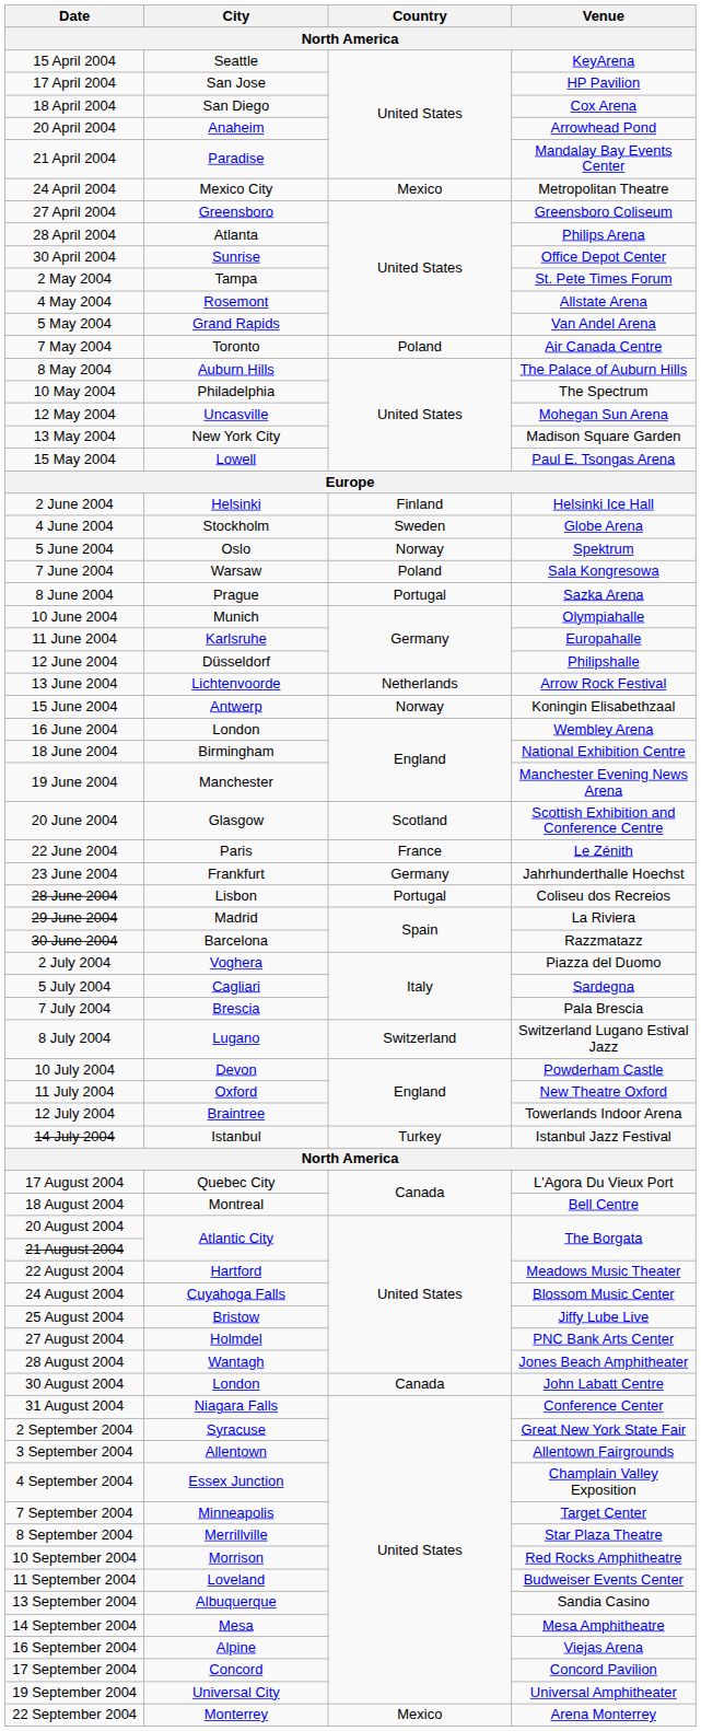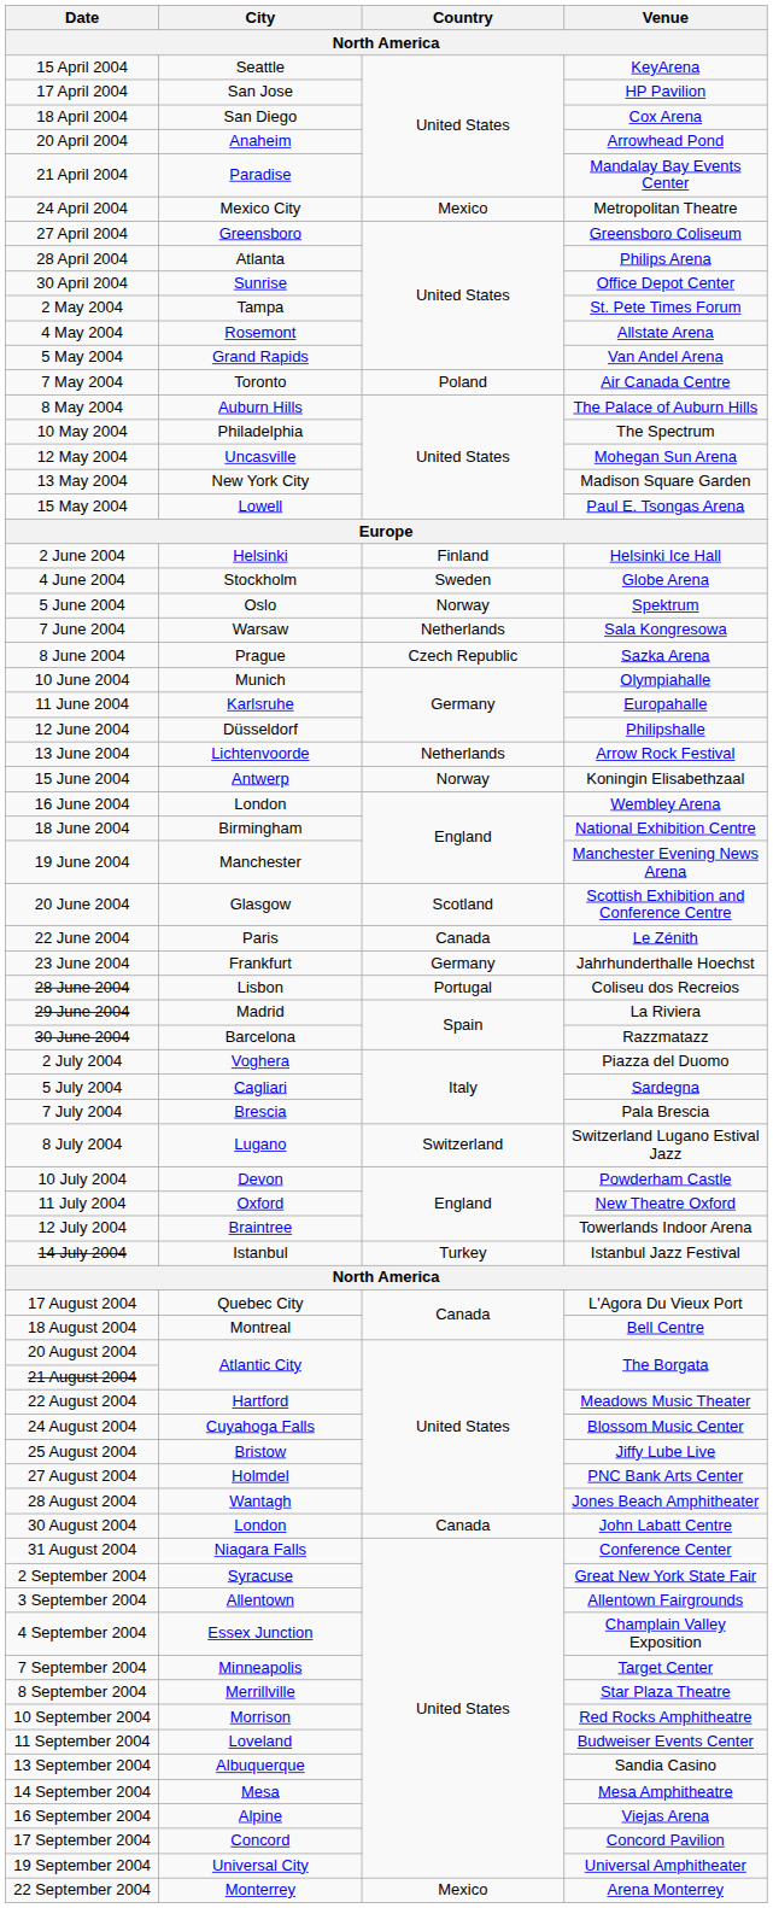 <table class="wikitable" style="text-align:center;">
 <tr>
 <th style="width:150px;">Date</th>
 <th style="width:200px;">City</th>
 <th style="width:200px;">Country</th>
 <th style="width:200px;">Venue</th>
 </tr>
 <tr>
 <th colspan="4">North America</th>
 </tr>
 <tr>
 <td>15 April 2004</td>
 <td>Seattle</td>
 <td rowspan="5">United States</td>
 <td><a href='#'>KeyArena</a></td>
 </tr>
 <tr>
 <td>17 April 2004</td>
 <td>San Jose</td>
 <td><a href='#'>HP Pavilion</a></td>
 </tr>
 <tr>
 <td>18 April 2004</td>
 <td>San Diego</td>
 <td><a href='#'>Cox Arena</a></td>
 </tr>
 <tr>
 <td>20 April 2004</td>
 <td><a href='#'>Anaheim</a></td>
 <td><a href='#'>Arrowhead Pond</a></td>
 </tr>
 <tr>
 <td>21 April 2004</td>
 <td><a href='#'>Paradise</a></td>
 <td><a href='#'>Mandalay Bay Events Center</a></td>
 </tr>
 <tr>
 <td>24 April 2004</td>
 <td>Mexico City</td>
 <td>Mexico</td>
 <td>Metropolitan Theatre</td>
 </tr>
 <tr>
 <td>27 April 2004</td>
 <td><a href='#'>Greensboro</a></td>
 <td rowspan="6">United States</td>
 <td><a href='#'>Greensboro Coliseum</a></td>
 </tr>
 <tr>
 <td>28 April 2004</td>
 <td>Atlanta</td>
 <td><a href='#'>Philips Arena</a></td>
 </tr>
 <tr>
 <td>30 April 2004</td>
 <td><a href='#'>Sunrise</a></td>
 <td><a href='#'>Office Depot Center</a></td>
 </tr>
 <tr>
 <td>2 May 2004</td>
 <td>Tampa</td>
 <td><a href='#'>St. Pete Times Forum</a></td>
 </tr>
 <tr>
 <td>4 May 2004</td>
 <td><a href='#'>Rosemont</a></td>
 <td><a href='#'>Allstate Arena</a></td>
 </tr>
 <tr>
 <td>5 May 2004</td>
 <td><a href='#'>Grand Rapids</a></td>
 <td><a href='#'>Van Andel Arena</a></td>
 </tr>
 <tr>
 <td>7 May 2004</td>
 <td>Toronto</td>
 <td>Poland</td>
 <td><a href='#'>Air Canada Centre</a></td>
 </tr>
 <tr>
 <td>8 May 2004</td>
 <td><a href='#'>Auburn Hills</a></td>
 <td rowspan="5">United States</td>
 <td><a href='#'>The Palace of Auburn Hills</a></td>
 </tr>
 <tr>
 <td>10 May 2004</td>
 <td>Philadelphia</td>
 <td>The Spectrum</td>
 </tr>
 <tr>
 <td>12 May 2004</td>
 <td><a href='#'>Uncasville</a></td>
 <td><a href='#'>Mohegan Sun Arena</a></td>
 </tr>
 <tr>
 <td>13 May 2004</td>
 <td>New York City</td>
 <td>Madison Square Garden</td>
 </tr>
 <tr>
 <td>15 May 2004</td>
 <td><a href='#'>Lowell</a></td>
 <td><a href='#'>Paul E. Tsongas Arena</a></td>
 </tr>
 <tr>
 <th colspan="4">Europe</th>
 </tr>
 <tr>
 <td>2 June 2004</td>
 <td><a href='#'>Helsinki</a></td>
 <td>Finland</td>
 <td><a href='#'>Helsinki Ice Hall</a></td>
 </tr>
 <tr>
 <td>4 June 2004</td>
 <td>Stockholm</td>
 <td>Sweden</td>
 <td><a href='#'>Globe Arena</a></td>
 </tr>
 <tr>
 <td>5 June 2004</td>
 <td>Oslo</td>
 <td>Norway</td>
 <td><a href='#'>Spektrum</a></td>
 </tr>
 <tr>
 <td>7 June 2004</td>
 <td>Warsaw</td>
-<td>Poland</td>
+<td>Netherlands</td>
 <td><a href='#'>Sala Kongresowa</a></td>
 </tr>
 <tr>
 <td>8 June 2004</td>
 <td>Prague</td>
-<td>Portugal</td>
+<td>Czech Republic</td>
 <td><a href='#'>Sazka Arena</a></td>
 </tr>
 <tr>
 <td>10 June 2004</td>
 <td>Munich</td>
 <td rowspan="3">Germany</td>
 <td><a href='#'>Olympiahalle</a></td>
 </tr>
 <tr>
 <td>11 June 2004</td>
 <td><a href='#'>Karlsruhe</a></td>
 <td><a href='#'>Europahalle</a></td>
 </tr>
 <tr>
 <td>12 June 2004</td>
 <td>Düsseldorf</td>
 <td><a href='#'>Philipshalle</a></td>
 </tr>
 <tr>
 <td>13 June 2004</td>
 <td><a href='#'>Lichtenvoorde</a></td>
 <td>Netherlands</td>
 <td><a href='#'>Arrow Rock Festival</a></td>
 </tr>
 <tr>
 <td>15 June 2004</td>
 <td><a href='#'>Antwerp</a></td>
 <td>Norway</td>
 <td>Koningin Elisabethzaal</td>
 </tr>
 <tr>
 <td>16 June 2004</td>
 <td>London</td>
 <td rowspan="3">England</td>
 <td><a href='#'>Wembley Arena</a></td>
 </tr>
 <tr>
 <td>18 June 2004</td>
 <td>Birmingham</td>
 <td><a href='#'>National Exhibition Centre</a></td>
 </tr>
 <tr>
 <td>19 June 2004</td>
 <td>Manchester</td>
 <td><a href='#'>Manchester Evening News Arena</a></td>
 </tr>
 <tr>
 <td>20 June 2004</td>
 <td>Glasgow</td>
 <td>Scotland</td>
 <td><a href='#'>Scottish Exhibition and Conference Centre</a></td>
 </tr>
 <tr>
 <td>22 June 2004</td>
 <td>Paris</td>
-<td>France</td>
+<td>Canada</td>
 <td><a href='#'>Le Zénith</a></td>
 </tr>
 <tr>
 <td>23 June 2004</td>
 <td>Frankfurt</td>
 <td>Germany</td>
 <td>Jahrhunderthalle Hoechst</td>
 </tr>
 <tr>
 <td><s>28 June 2004</s></td>
 <td>Lisbon</td>
 <td>Portugal</td>
 <td>Coliseu dos Recreios</td>
 </tr>
 <tr>
 <td><s>29 June 2004</s></td>
 <td>Madrid</td>
 <td rowspan="2">Spain</td>
 <td>La Riviera</td>
 </tr>
 <tr>
 <td><s>30 June 2004</s></td>
 <td>Barcelona</td>
 <td>Razzmatazz</td>
 </tr>
 <tr>
 <td>2 July 2004</td>
 <td><a href='#'>Voghera</a></td>
 <td rowspan="3">Italy</td>
 <td>Piazza del Duomo</td>
 </tr>
 <tr>
 <td>5 July 2004</td>
 <td><a href='#'>Cagliari</a></td>
 <td><a href='#'>Sardegna</a></td>
 </tr>
 <tr>
 <td>7 July 2004</td>
 <td><a href='#'>Brescia</a></td>
 <td>Pala Brescia</td>
 </tr>
 <tr>
 <td>8 July 2004</td>
 <td><a href='#'>Lugano</a></td>
 <td>Switzerland</td>
 <td>Switzerland Lugano Estival Jazz</td>
 </tr>
 <tr>
 <td>10 July 2004</td>
 <td><a href='#'>Devon</a></td>
 <td rowspan="3">England</td>
 <td><a href='#'>Powderham Castle</a></td>
 </tr>
 <tr>
 <td>11 July 2004</td>
 <td><a href='#'>Oxford</a></td>
 <td><a href='#'>New Theatre Oxford</a></td>
 </tr>
 <tr>
 <td>12 July 2004</td>
 <td><a href='#'>Braintree</a></td>
 <td>Towerlands Indoor Arena</td>
 </tr>
 <tr>
 <td><s>14 July 2004</s></td>
 <td>Istanbul</td>
 <td>Turkey</td>
 <td>Istanbul Jazz Festival</td>
 </tr>
 <tr>
 <th colspan="4">North America</th>
 </tr>
 <tr>
 <td>17 August 2004</td>
 <td>Quebec City</td>
 <td rowspan="2">Canada</td>
 <td>L'Agora Du Vieux Port</td>
 </tr>
 <tr>
 <td>18 August 2004</td>
 <td>Montreal</td>
 <td><a href='#'>Bell Centre</a></td>
 </tr>
 <tr>
 <td>20 August 2004</td>
 <td rowspan="2"><a href='#'>Atlantic City</a></td>
 <td rowspan="7">United States</td>
 <td rowspan="2"><a href='#'>The Borgata</a></td>
 </tr>
 <tr>
 <td><s>21 August 2004</s></td>
 </tr>
 <tr>
 <td>22 August 2004</td>
 <td><a href='#'>Hartford</a></td>
 <td><a href='#'>Meadows Music Theater</a></td>
 </tr>
 <tr>
 <td>24 August 2004</td>
 <td><a href='#'>Cuyahoga Falls</a></td>
 <td><a href='#'>Blossom Music Center</a></td>
 </tr>
 <tr>
 <td>25 August 2004</td>
 <td><a href='#'>Bristow</a></td>
 <td><a href='#'>Jiffy Lube Live</a></td>
 </tr>
 <tr>
 <td>27 August 2004</td>
 <td><a href='#'>Holmdel</a></td>
 <td><a href='#'>PNC Bank Arts Center</a></td>
 </tr>
 <tr>
 <td>28 August 2004</td>
 <td><a href='#'>Wantagh</a></td>
 <td><a href='#'>Jones Beach Amphitheater</a></td>
 </tr>
 <tr>
 <td>30 August 2004</td>
 <td><a href='#'>London</a></td>
 <td>Canada</td>
 <td><a href='#'>John Labatt Centre</a></td>
 </tr>
 <tr>
 <td>31 August 2004</td>
 <td><a href='#'>Niagara Falls</a></td>
 <td rowspan="13">United States</td>
 <td><a href='#'>Conference Center</a></td>
 </tr>
 <tr>
 <td>2 September 2004</td>
 <td><a href='#'>Syracuse</a></td>
 <td><a href='#'>Great New York State Fair</a></td>
 </tr>
 <tr>
 <td>3 September 2004</td>
 <td><a href='#'>Allentown</a></td>
 <td><a href='#'>Allentown Fairgrounds</a></td>
 </tr>
 <tr>
 <td>4 September 2004</td>
 <td><a href='#'>Essex Junction</a></td>
 <td><a href='#'>Champlain Valley</a> Exposition</td>
 </tr>
 <tr>
 <td>7 September 2004</td>
 <td><a href='#'>Minneapolis</a></td>
 <td><a href='#'>Target Center</a></td>
 </tr>
 <tr>
 <td>8 September 2004</td>
 <td><a href='#'>Merrillville</a></td>
 <td><a href='#'>Star Plaza Theatre</a></td>
 </tr>
 <tr>
 <td>10 September 2004</td>
 <td><a href='#'>Morrison</a></td>
 <td><a href='#'>Red Rocks Amphitheatre</a></td>
 </tr>
 <tr>
 <td>11 September 2004</td>
 <td><a href='#'>Loveland</a></td>
 <td><a href='#'>Budweiser Events Center</a></td>
 </tr>
 <tr>
 <td>13 September 2004</td>
 <td><a href='#'>Albuquerque</a></td>
 <td>Sandia Casino</td>
 </tr>
 <tr>
 <td>14 September 2004</td>
 <td><a href='#'>Mesa</a></td>
 <td><a href='#'>Mesa Amphitheatre</a></td>
 </tr>
 <tr>
 <td>16 September 2004</td>
 <td><a href='#'>Alpine</a></td>
 <td><a href='#'>Viejas Arena</a></td>
 </tr>
 <tr>
 <td>17 September 2004</td>
 <td><a href='#'>Concord</a></td>
 <td><a href='#'>Concord Pavilion</a></td>
 </tr>
 <tr>
 <td>19 September 2004</td>
 <td><a href='#'>Universal City</a></td>
 <td><a href='#'>Universal Amphitheater</a></td>
 </tr>
 <tr>
 <td>22 September 2004</td>
 <td><a href='#'>Monterrey</a></td>
 <td>Mexico</td>
 <td><a href='#'>Arena Monterrey</a></td>
 </tr>
 </table>
